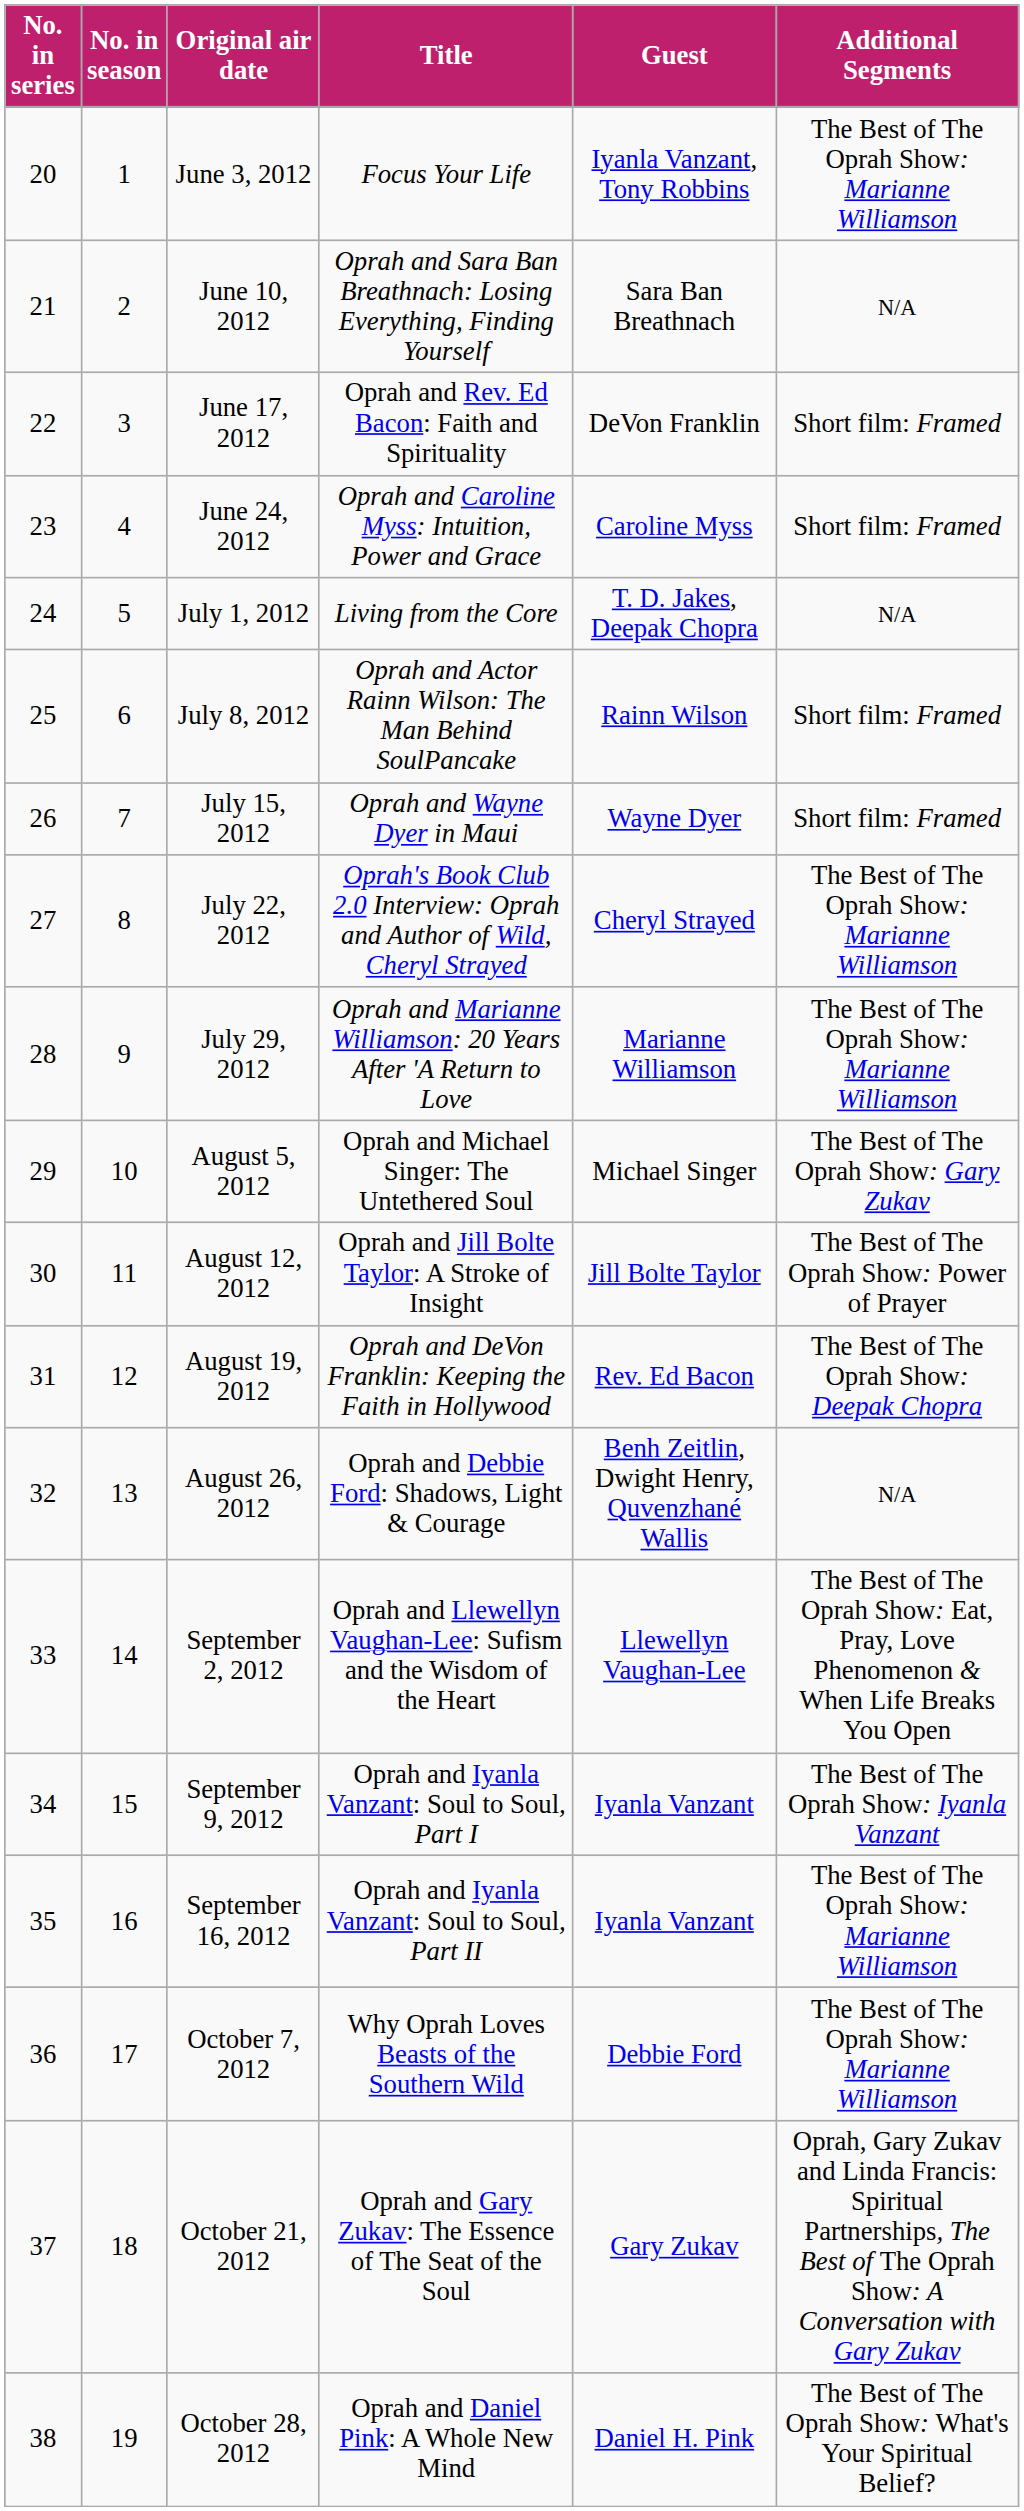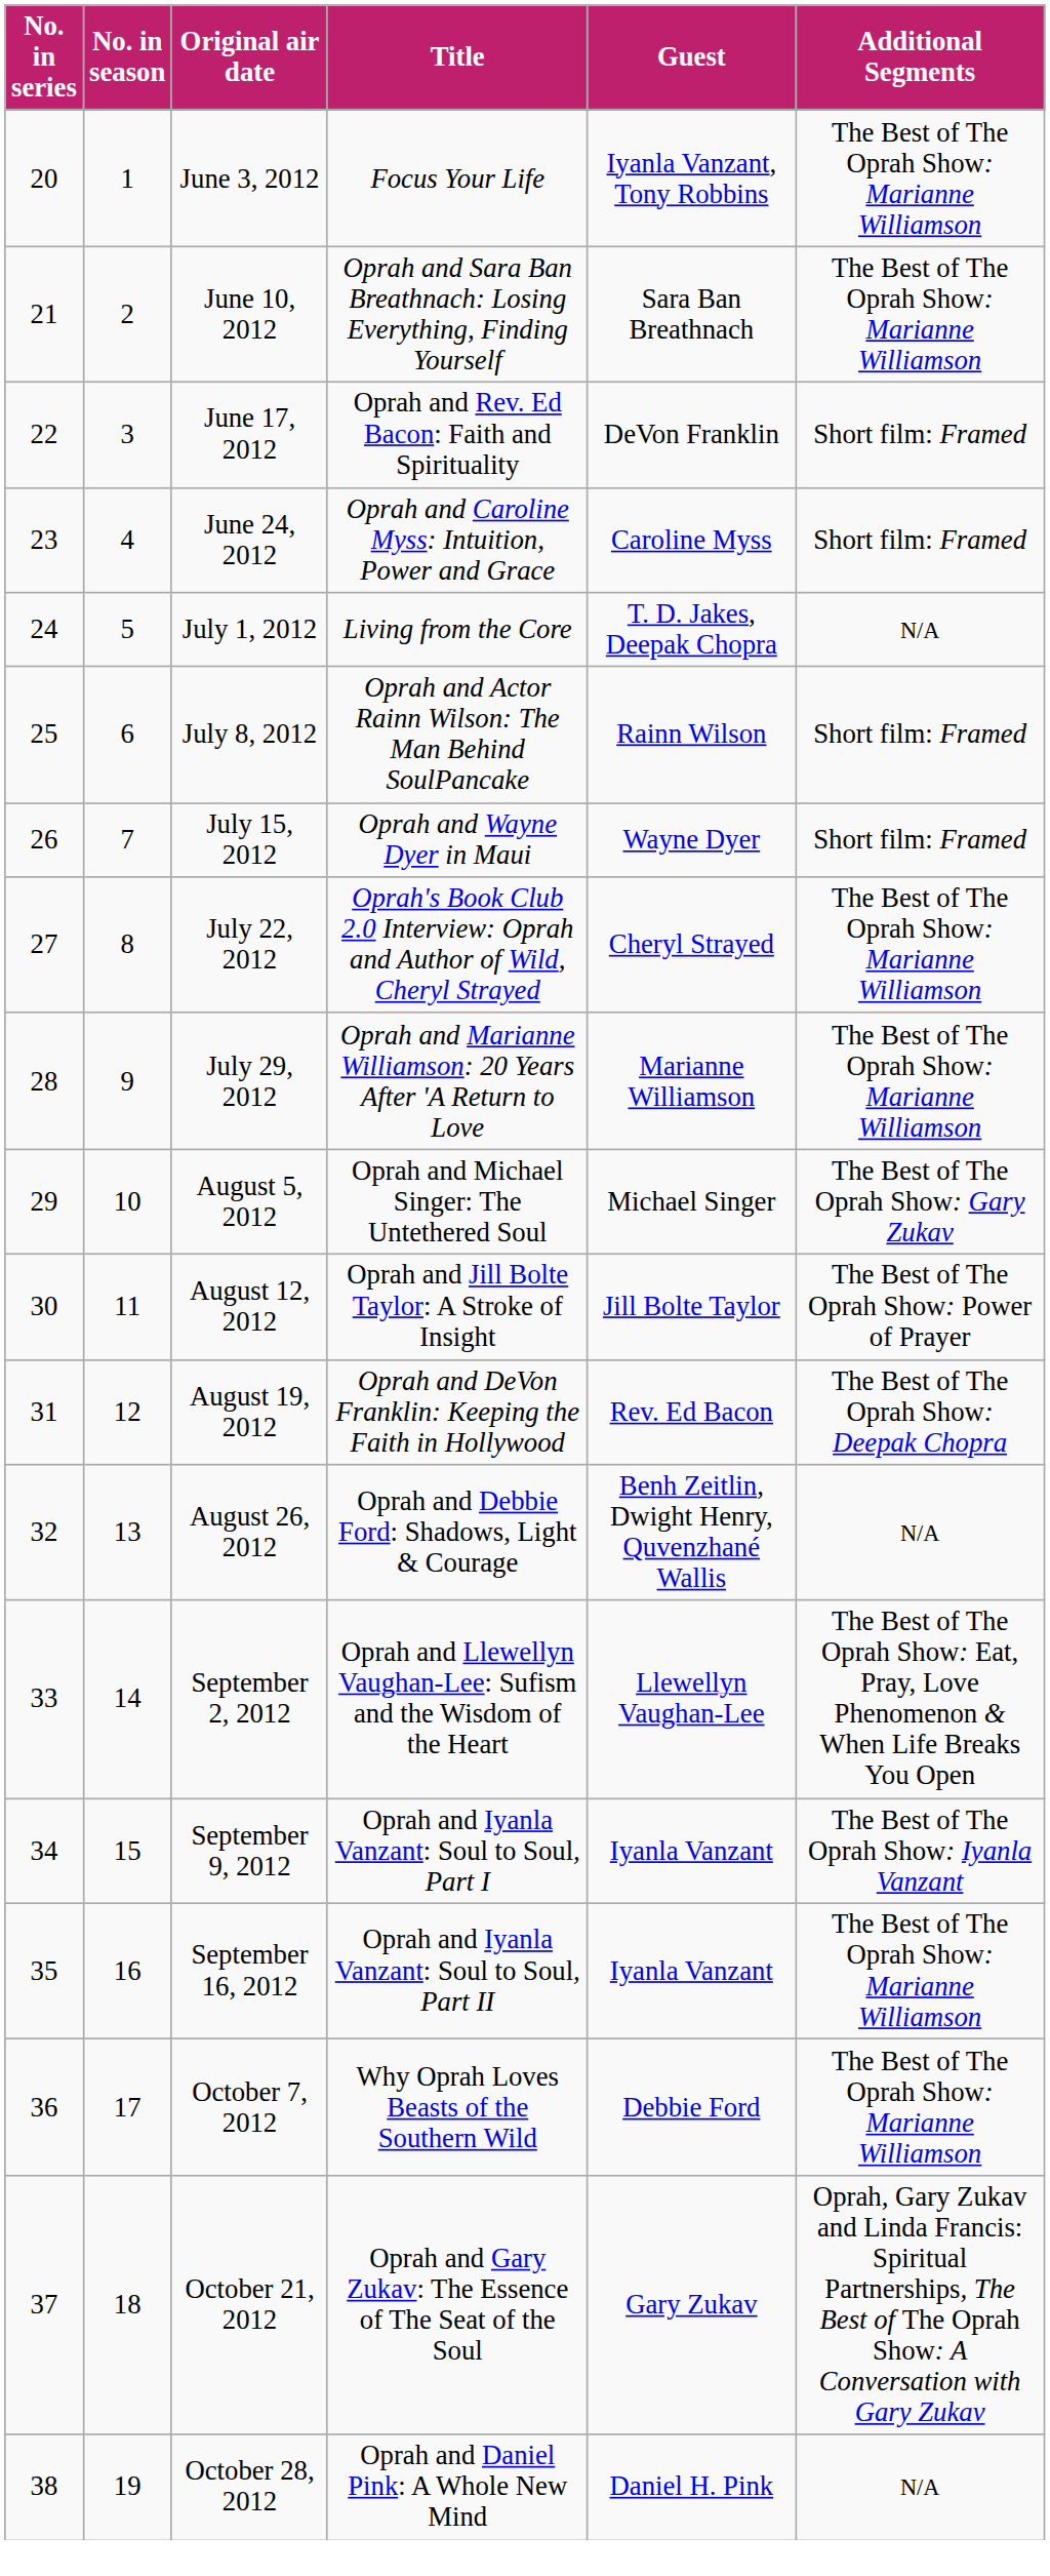 <table class="wikitable plainrowheaders" style="text-align:center;">
 <tr>
 <th scope="col" style="background-color: #bf206e; color: #FFFFFF;" width=4%>No. in<br>series</th>
 <th scope="col" style="background-color: #bf206e; color: #FFFFFF;" width=4%>No. in<br>season</th>
 <th scope="col" style="background-color: #bf206e; color: #FFFFFF;" width=15%>Original air date</th>
 <th scope="col" style="background-color: #bf206e; color: #FFFFFF;" width=25%>Title</th>
 <th scope="col" style="background-color: #bf206e; color: #FFFFFF;" width=20%>Guest</th>
 <th scope="col" style="background-color: #bf206e; color: #FFFFFF;">Additional Segments</th>
 </tr>
 <tr>
 <td>20</td>
 <td>1</td>
 <td>June 3, 2012</td>
 <td><em>Focus Your Life</em></td>
 <td><a href='#'>Iyanla Vanzant</a>, <a href='#'>Tony Robbins</a></td>
 <td>The Best of </em>The Oprah Show<em>: <a href='#'>Marianne Williamson</a></td>
 </tr>
 <tr>
 <td>21</td>
 <td>2</td>
 <td>June 10, 2012</td>
 <td><em>Oprah and Sara Ban Breathnach: Losing Everything, Finding Yourself</em></td>
 <td>Sara Ban Breathnach</td>
-<td><span><small>N/A</small></span></td>
+<td>The Best of </em>The Oprah Show<em>: <a href='#'>Marianne Williamson</a></td>
 </tr>
 <tr>
 <td>22</td>
 <td>3</td>
 <td>June 17, 2012</td>
 <td></em>Oprah and <a href='#'>Rev. Ed Bacon</a>: Faith and Spirituality<em></td>
 <td>DeVon Franklin</td>
 <td>Short film: <em>Framed</em></td>
 </tr>
 <tr>
 <td>23</td>
 <td>4</td>
 <td>June 24, 2012</td>
 <td><em>Oprah and <a href='#'>Caroline Myss</a>: Intuition, Power and Grace</em></td>
 <td><a href='#'>Caroline Myss</a></td>
 <td>Short film: <em>Framed</em></td>
 </tr>
 <tr>
 <td>24</td>
 <td>5</td>
 <td>July 1, 2012</td>
 <td><em>Living from the Core</em></td>
 <td><a href='#'>T. D. Jakes</a>, <a href='#'>Deepak Chopra</a></td>
 <td><span><small>N/A</small></span></td>
 </tr>
 <tr>
 <td>25</td>
 <td>6</td>
 <td>July 8, 2012</td>
 <td><em>Oprah and Actor Rainn Wilson: The Man Behind SoulPancake</em></td>
 <td><a href='#'>Rainn Wilson</a></td>
 <td>Short film: <em>Framed</em></td>
 </tr>
 <tr>
 <td>26</td>
 <td>7</td>
 <td>July 15, 2012</td>
 <td><em>Oprah and <a href='#'>Wayne Dyer</a> in Maui</em></td>
 <td><a href='#'>Wayne Dyer</a></td>
 <td>Short film: <em>Framed</em></td>
 </tr>
 <tr>
 <td>27</td>
 <td>8</td>
 <td>July 22, 2012</td>
 <td><em><a href='#'>Oprah's Book Club 2.0</a> Interview: Oprah and Author of <a href='#'>Wild</a>, <a href='#'>Cheryl Strayed</a></em></td>
 <td><a href='#'>Cheryl Strayed</a></td>
 <td>The Best of </em>The Oprah Show<em>: <a href='#'>Marianne Williamson</a></td>
 </tr>
 <tr>
 <td>28</td>
 <td>9</td>
 <td>July 29, 2012</td>
 <td><em>Oprah and <a href='#'>Marianne Williamson</a>: 20 Years After 'A Return to Love<strong></td>
 <td><a href='#'>Marianne Williamson</a></td>
 <td>The Best of </em>The Oprah Show<em>: <a href='#'>Marianne Williamson</a></td>
 </tr>
 <tr>
 <td>29</td>
 <td>10</td>
 <td>August 5, 2012</td>
 <td></em>Oprah and Michael Singer: The Untethered Soul<em></td>
 <td>Michael Singer</td>
 <td>The Best of </em>The Oprah Show<em>: <a href='#'>Gary Zukav</a></td>
 </tr>
 <tr>
 <td>30</td>
 <td>11</td>
 <td>August 12, 2012</td>
 <td></em>Oprah and <a href='#'>Jill Bolte Taylor</a>: A Stroke of Insight<em></td>
 <td><a href='#'>Jill Bolte Taylor</a></td>
 <td>The Best of </em>The Oprah Show<em>: </em>Power of Prayer<em></td>
 </tr>
 <tr>
 <td>31</td>
 <td>12</td>
 <td>August 19, 2012</td>
 <td><em>Oprah and DeVon Franklin: Keeping the Faith in Hollywood</em></td>
 <td><a href='#'>Rev. Ed Bacon</a></td>
 <td>The Best of </em>The Oprah Show<em>: <a href='#'>Deepak Chopra</a></td>
 </tr>
 <tr>
 <td>32</td>
 <td>13</td>
 <td>August 26, 2012</td>
 <td></em>Oprah and <a href='#'>Debbie Ford</a>: Shadows, Light & Courage<em></td>
 <td><a href='#'>Benh Zeitlin</a>, Dwight Henry, <a href='#'>Quvenzhané Wallis</a></td>
 <td><span><small>N/A</small></span></td>
 </tr>
 <tr>
 <td>33</td>
 <td>14</td>
 <td>September 2, 2012</td>
 <td></em>Oprah and <a href='#'>Llewellyn Vaughan-Lee</a>: Sufism and the Wisdom of the Heart<em></td>
 <td><a href='#'>Llewellyn Vaughan-Lee</a></td>
 <td>The Best of </em>The Oprah Show<em>: </em>Eat, Pray, Love Phenomenon<em> & </em>When Life Breaks You Open<em></td>
 </tr>
 <tr>
 <td>34</td>
 <td>15</td>
 <td>September 9, 2012</td>
 <td></em>Oprah and <a href='#'>Iyanla Vanzant</a>: Soul to Soul<em>, Part I</td>
 <td><a href='#'>Iyanla Vanzant</a></td>
 <td>The Best of </em>The Oprah Show<em>: <a href='#'>Iyanla Vanzant</a></td>
 </tr>
 <tr>
 <td>35</td>
 <td>16</td>
 <td>September 16, 2012</td>
 <td></em>Oprah and <a href='#'>Iyanla Vanzant</a>: Soul to Soul<em>, Part II</td>
 <td><a href='#'>Iyanla Vanzant</a></td>
 <td>The Best of </em>The Oprah Show<em>: <a href='#'>Marianne Williamson</a></td>
 </tr>
 <tr>
 <td>36</td>
 <td>17</td>
 <td>October 7, 2012</td>
 <td></em>Why Oprah Loves <a href='#'>Beasts of the Southern Wild</a><em></td>
 <td><a href='#'>Debbie Ford</a></td>
 <td>The Best of </em>The Oprah Show<em>: <a href='#'>Marianne Williamson</a></td>
 </tr>
 <tr>
 <td>37</td>
 <td>18</td>
 <td>October 21, 2012</td>
 <td></em>Oprah and <a href='#'>Gary Zukav</a>: The Essence of The Seat of the Soul<em></td>
 <td><a href='#'>Gary Zukav</a></td>
 <td></em>Oprah, Gary Zukav and Linda Francis: Spiritual Partnerships<em>, The Best of </em>The Oprah Show<em>: A Conversation with <a href='#'>Gary Zukav</a></td>
 </tr>
 <tr>
 <td>38</td>
 <td>19</td>
 <td>October 28, 2012</td>
 <td></em>Oprah and <a href='#'>Daniel Pink</a>: A Whole New Mind<em></td>
 <td><a href='#'>Daniel H. Pink</a></td>
-<td>The Best of </em>The Oprah Show<em>: </em>What's Your Spiritual Belief?<em></td>
+<td><span><small>N/A</small></span></td>
 </tr>
 </table>
